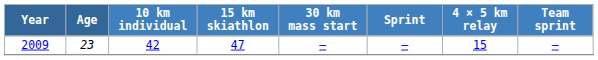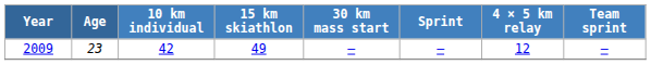 <table class="wikitable" style="font-size:95%; text-align:center; border:grey solid 1px; border-collapse:collapse; background:#ffffff;">
 <tr>
 <th style="background-color:#369; color:white; width:60px;"> Year </th>
 <th style="background-color:#369; color:white; width:40px;"> Age </th>
 <th style="background-color:#4180be; color:white; width:75px;"> 10 km <br> individual </th>
 <th style="background-color:#4180be; color:white; width:75px;"> 15 km <br> skiathlon </th>
 <th style="background-color:#4180be; color:white; width:75px;"> 30 km <br> mass start </th>
 <th style="background-color:#4180be; color:white; width:75px;"> Sprint </th>
 <th style="background-color:#4180be; color:white; width:75px;"> 4 × 5 km <br> relay </th>
 <th style="background-color:#4180be; color:white; width:75px;"> Team <br> sprint </th>
 </tr>
 <tr>
 <td><a href='#'>2009</a></td>
 <td><em>23</em></td>
 <td><a href='#'>42</a></td>
-<td><a href='#'>47</a></td>
+<td><a href='#'>49</a></td>
 <td><a href='#'>—</a></td>
 <td><a href='#'>—</a></td>
-<td><a href='#'>15</a></td>
+<td><a href='#'>12</a></td>
 <td><a href='#'>—</a></td>
 </tr>
 <tr>
 </tr>
 </table>
